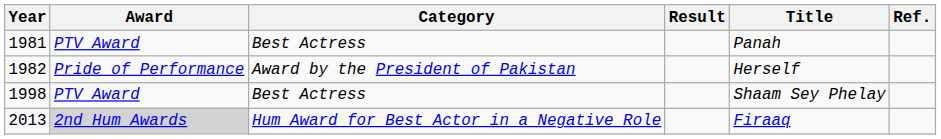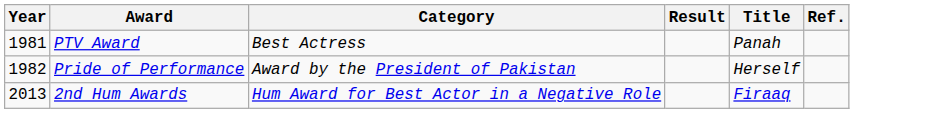 <table class="wikitable">
 <tr>
 <th>Year</th>
 <th>Award</th>
 <th>Category</th>
 <th>Result</th>
 <th>Title</th>
 <th>Ref.</th>
 </tr>
 <tr>
 <td>1981</td>
 <td><em><a href='#'>PTV Award</a></em></td>
 <td><em>Best Actress</em></td>
 <td></td>
 <td><em>Panah</em></td>
 <td></td>
 </tr>
 <tr>
 <td>1982</td>
 <td><em><a href='#'>Pride of Performance</a></em></td>
 <td><em>Award by the <a href='#'>President of Pakistan</a></em></td>
 <td></td>
 <td><em>Herself</em></td>
 <td></td>
 </tr>
 <tr>
-<td>1998</td>
-<td><em><a href='#'>PTV Award</a></em></td>
-<td><em>Best Actress</em></td>
-<td></td>
-<td><em>Shaam Sey Phelay</em></td>
-<td></td>
-</tr>
-<tr>
 <td>2013</td>
-<td style="background: lightgrey;"><em><a href='#'>2nd Hum Awards</a></em></td>
+<td><em><a href='#'>2nd Hum Awards</a></em></td>
 <td><em><a href='#'>Hum Award for Best Actor in a Negative Role</a></em></td>
 <td></td>
 <td><em><a href='#'>Firaaq</a></em></td>
 <td></td>
 </tr>
 </table>
